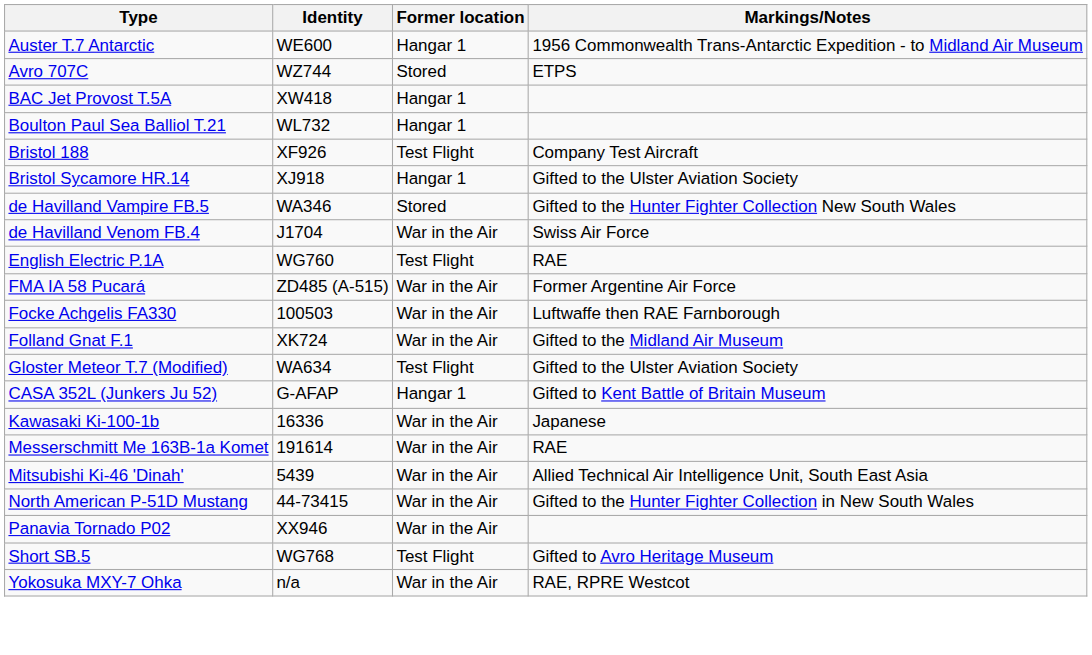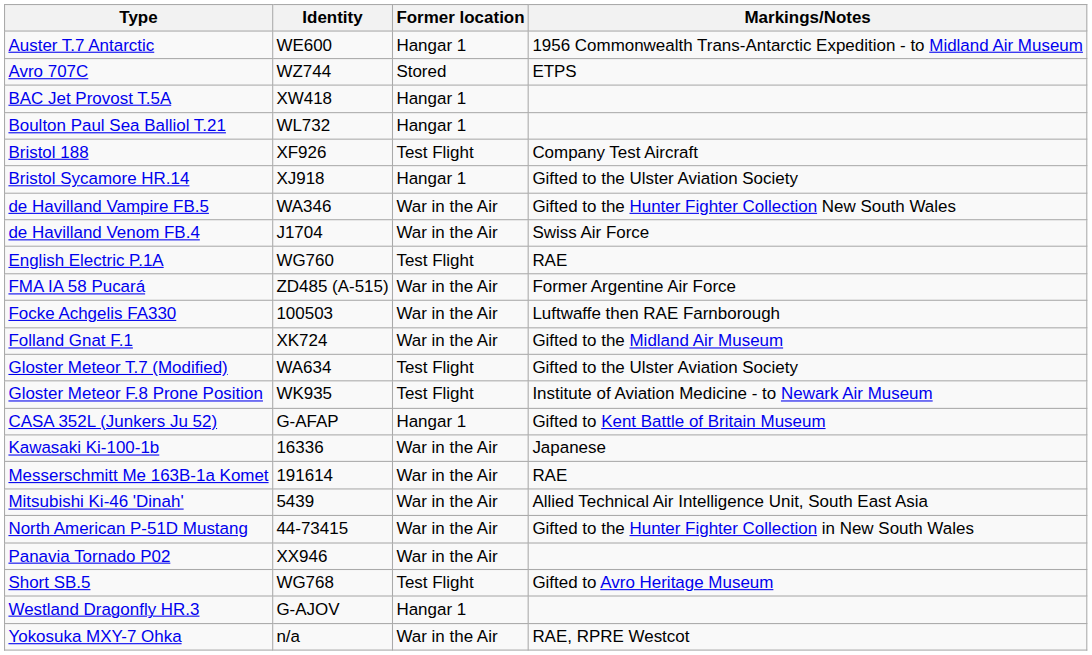 <table class="wikitable sortable">
 <tr>
 <th>Type</th>
 <th>Identity</th>
 <th>Former location</th>
 <th>Markings/Notes</th>
 </tr>
 <tr>
 <td><a href='#'>Auster T.7 Antarctic</a></td>
 <td>WE600</td>
 <td>Hangar 1</td>
 <td>1956 Commonwealth Trans-Antarctic Expedition - to <a href='#'>Midland Air Museum</a></td>
 </tr>
 <tr>
 <td><a href='#'>Avro 707C</a></td>
 <td>WZ744</td>
 <td>Stored</td>
 <td>ETPS</td>
 </tr>
 <tr>
 <td><a href='#'>BAC Jet Provost T.5A</a></td>
 <td>XW418</td>
 <td>Hangar 1</td>
 <td></td>
 </tr>
 <tr>
 <td><a href='#'>Boulton Paul Sea Balliol T.21</a></td>
 <td>WL732</td>
 <td>Hangar 1</td>
 <td></td>
 </tr>
 <tr>
 <td><a href='#'>Bristol 188</a></td>
 <td>XF926</td>
 <td>Test Flight</td>
 <td>Company Test Aircraft</td>
 </tr>
 <tr>
 <td><a href='#'>Bristol Sycamore HR.14</a></td>
 <td>XJ918</td>
 <td>Hangar 1</td>
 <td>Gifted to the Ulster Aviation Society</td>
 </tr>
 <tr>
 <td><a href='#'>de Havilland Vampire FB.5</a></td>
 <td>WA346</td>
-<td>Stored</td>
+<td>War in the Air</td>
 <td>Gifted to the <a href='#'>Hunter Fighter Collection</a> New South Wales</td>
 </tr>
 <tr>
 <td><a href='#'>de Havilland Venom FB.4</a></td>
 <td>J1704</td>
 <td>War in the Air</td>
 <td>Swiss Air Force</td>
 </tr>
 <tr>
 <td><a href='#'>English Electric P.1A</a></td>
 <td>WG760</td>
 <td>Test Flight</td>
 <td>RAE</td>
 </tr>
 <tr>
 <td><a href='#'>FMA IA 58 Pucará</a></td>
 <td>ZD485 (A-515)</td>
 <td>War in the Air</td>
 <td>Former Argentine Air Force</td>
 </tr>
 <tr>
 <td><a href='#'>Focke Achgelis FA330</a></td>
 <td>100503</td>
 <td>War in the Air</td>
 <td>Luftwaffe then RAE Farnborough</td>
 </tr>
 <tr>
 <td><a href='#'>Folland Gnat F.1</a></td>
 <td>XK724</td>
 <td>War in the Air</td>
 <td>Gifted to the <a href='#'>Midland Air Museum</a></td>
 </tr>
 <tr>
 <td><a href='#'>Gloster Meteor T.7 (Modified)</a></td>
 <td>WA634</td>
 <td>Test Flight</td>
 <td>Gifted to the Ulster Aviation Society</td>
+</tr>
+<tr>
+<td><a href='#'>Gloster Meteor F.8 Prone Position</a></td>
+<td>WK935</td>
+<td>Test Flight</td>
+<td>Institute of Aviation Medicine - to <a href='#'>Newark Air Museum</a></td>
 </tr>
 <tr>
 <td><a href='#'>CASA 352L (Junkers Ju 52)</a></td>
 <td>G-AFAP</td>
 <td>Hangar 1</td>
 <td>Gifted to <a href='#'>Kent Battle of Britain Museum</a></td>
 </tr>
 <tr>
 <td><a href='#'>Kawasaki Ki-100-1b</a></td>
 <td>16336</td>
 <td>War in the Air</td>
 <td>Japanese</td>
 </tr>
 <tr>
 <td><a href='#'>Messerschmitt Me 163B-1a Komet</a></td>
 <td>191614</td>
 <td>War in the Air</td>
 <td>RAE</td>
 </tr>
 <tr>
 <td><a href='#'>Mitsubishi Ki-46 'Dinah'</a></td>
 <td>5439</td>
 <td>War in the Air</td>
 <td>Allied Technical Air Intelligence Unit, South East Asia</td>
 </tr>
 <tr>
 <td><a href='#'>North American P-51D Mustang</a></td>
 <td>44-73415</td>
 <td>War in the Air</td>
 <td>Gifted to the <a href='#'>Hunter Fighter Collection</a> in New South Wales</td>
 </tr>
 <tr>
 <td><a href='#'>Panavia Tornado P02</a></td>
 <td>XX946</td>
 <td>War in the Air</td>
 <td></td>
 </tr>
 <tr>
 <td><a href='#'>Short SB.5</a></td>
 <td>WG768</td>
 <td>Test Flight</td>
 <td>Gifted to <a href='#'>Avro Heritage Museum</a></td>
 </tr>
 <tr>
+<td><a href='#'>Westland Dragonfly HR.3</a></td>
+<td>G-AJOV</td>
+<td>Hangar 1</td>
+<td></td>
+</tr>
+<tr>
 <td><a href='#'>Yokosuka MXY-7 Ohka</a></td>
 <td>n/a</td>
 <td>War in the Air</td>
 <td>RAE, RPRE Westcot</td>
 </tr>
 </table>
